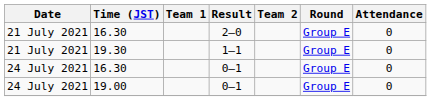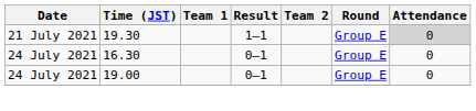 <table class="wikitable">
 <tr>
 <th>Date</th>
 <th>Time (<a href='#'>JST</a>)</th>
 <th>Team 1</th>
 <th>Result</th>
 <th>Team 2</th>
 <th>Round</th>
 <th>Attendance</th>
 </tr>
 <tr>
 <td>21 July 2021</td>
-<td>16.30</td>
-<td></td>
-<td style="text-align:center;">2–0</td>
-<td></td>
-<td><a href='#'>Group E</a></td>
-<td style="text-align:center;">0</td>
-</tr>
-<tr>
-<td>21 July 2021</td>
 <td>19.30</td>
 <td></td>
 <td style="text-align:center;">1–1</td>
 <td></td>
 <td><a href='#'>Group E</a></td>
-<td style="text-align:center;">0</td>
+<td style="background: lightgrey; text-align:center;">0</td>
 </tr>
 <tr>
 <td>24 July 2021</td>
 <td>16.30</td>
 <td></td>
 <td style="text-align:center;">0–1</td>
 <td></td>
 <td><a href='#'>Group E</a></td>
 <td style="text-align:center;">0</td>
 </tr>
 <tr>
 <td>24 July 2021</td>
 <td>19.00</td>
 <td></td>
 <td style="text-align:center;">0–1</td>
 <td></td>
 <td><a href='#'>Group E</a></td>
 <td style="text-align:center;">0</td>
 </tr>
 <tr>
 </tr>
 </table>
